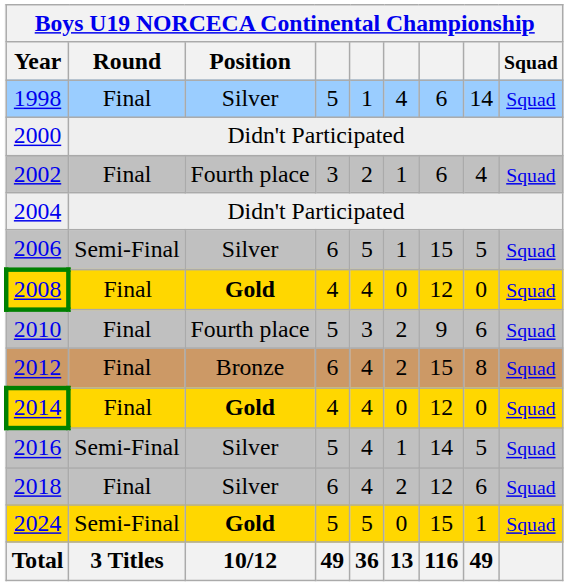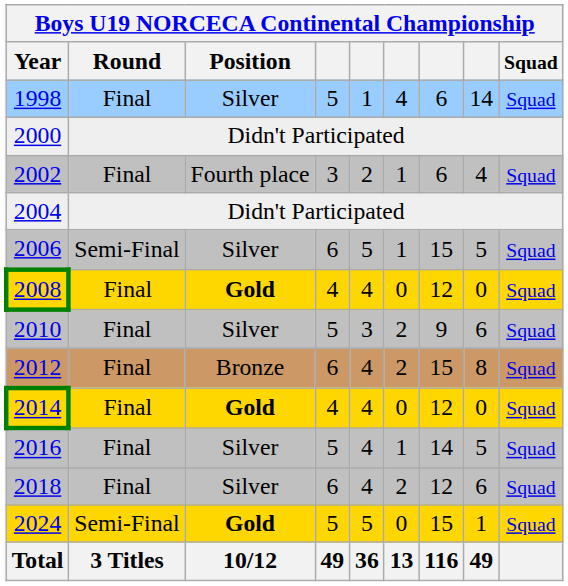 <table class="wikitable" style="text-align: center;">
 <tr>
 <th colspan=9><a href='#'>Boys U19 NORCECA Continental Championship</a></th>
 </tr>
 <tr>
 <th>Year</th>
 <th>Round</th>
 <th>Position</th>
 <th></th>
 <th></th>
 <th></th>
 <th></th>
 <th></th>
 <th><small>Squad</small></th>
 </tr>
 <tr bgcolor=#9acdff>
 <td> <a href='#'>1998</a></td>
 <td>Final</td>
 <td>Silver</td>
 <td>5</td>
 <td>1</td>
 <td>4</td>
 <td>6</td>
 <td>14</td>
 <td><small><a href='#'>Squad</a></small></td>
 </tr>
 <tr bgcolor="efefef">
 <td> <a href='#'>2000</a></td>
 <td colspan=8>Didn't Participated</td>
 </tr>
 <tr bgcolor=silver>
 <td> <a href='#'>2002</a></td>
 <td>Final</td>
 <td>Fourth place</td>
 <td>3</td>
 <td>2</td>
 <td>1</td>
 <td>6</td>
 <td>4</td>
 <td><small><a href='#'>Squad</a></small></td>
 </tr>
 <tr bgcolor="efefef">
 <td> <a href='#'>2004</a></td>
 <td colspan=8>Didn't Participated</td>
 </tr>
 <tr bgcolor=silver>
 <td> <a href='#'>2006</a></td>
 <td>Semi-Final</td>
 <td>Silver</td>
 <td>6</td>
 <td>5</td>
 <td>1</td>
 <td>15</td>
 <td>5</td>
 <td><small><a href='#'>Squad</a></small></td>
 </tr>
 <tr bgcolor=gold>
 <td style="border:3px solid green"> <a href='#'>2008</a></td>
 <td>Final</td>
 <td><strong>Gold</strong></td>
 <td>4</td>
 <td>4</td>
 <td>0</td>
 <td>12</td>
 <td>0</td>
 <td><small><a href='#'>Squad</a></small></td>
 </tr>
 <tr bgcolor=silver>
 <td> <a href='#'>2010</a></td>
 <td>Final</td>
-<td>Fourth place</td>
+<td>Silver</td>
 <td>5</td>
 <td>3</td>
 <td>2</td>
 <td>9</td>
 <td>6</td>
 <td><small><a href='#'>Squad</a></small></td>
 </tr>
 <tr bgcolor=cc9966>
 <td> <a href='#'>2012</a></td>
 <td>Final</td>
 <td>Bronze</td>
 <td>6</td>
 <td>4</td>
 <td>2</td>
 <td>15</td>
 <td>8</td>
 <td><small><a href='#'>Squad</a></small></td>
 </tr>
 <tr bgcolor=gold>
 <td style="border:3px solid green"> <a href='#'>2014</a></td>
 <td>Final</td>
 <td><strong>Gold</strong></td>
 <td>4</td>
 <td>4</td>
 <td>0</td>
 <td>12</td>
 <td>0</td>
 <td><small><a href='#'>Squad</a></small></td>
 </tr>
 <tr bgcolor=silver>
 <td> <a href='#'>2016</a></td>
-<td>Semi-Final</td>
+<td>Final</td>
 <td>Silver</td>
 <td>5</td>
 <td>4</td>
 <td>1</td>
 <td>14</td>
 <td>5</td>
 <td><small> <a href='#'>Squad</a></small></td>
 </tr>
 <tr bgcolor=silver>
 <td> <a href='#'>2018</a></td>
 <td>Final</td>
 <td>Silver</td>
 <td>6</td>
 <td>4</td>
 <td>2</td>
 <td>12</td>
 <td>6</td>
 <td><small> <a href='#'>Squad</a></small></td>
 </tr>
 <tr bgcolor=gold>
 <td> <a href='#'>2024</a></td>
 <td>Semi-Final</td>
 <td><strong>Gold</strong></td>
 <td>5</td>
 <td>5</td>
 <td>0</td>
 <td>15</td>
 <td>1</td>
 <td><small> <a href='#'>Squad</a></small></td>
 </tr>
 <tr>
 <th>Total</th>
 <th>3 Titles</th>
 <th>10/12</th>
 <th>49</th>
 <th>36</th>
 <th>13</th>
 <th>116</th>
 <th>49</th>
 <th></th>
 </tr>
 </table>
